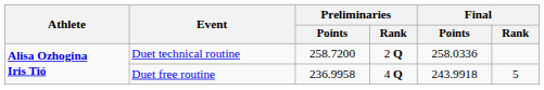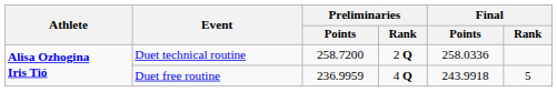 <table class="wikitable" style="text-align:center; font-size:90%; width:50%;">
 <tr>
 <th rowspan="2">Athlete</th>
 <th rowspan="2">Event</th>
 <th colspan="2">Preliminaries</th>
 <th colspan="2">Final</th>
 </tr>
 <tr style="font-size:95%">
 <th>Points</th>
 <th>Rank</th>
 <th>Points</th>
 <th>Rank</th>
 </tr>
 <tr>
 <td align=left rowspan=2><strong><a href='#'>Alisa Ozhogina</a><br><a href='#'>Iris Tió</a></strong></td>
 <td align=left><a href='#'>Duet technical routine</a></td>
 <td>258.7200</td>
 <td>2 <strong>Q</strong></td>
 <td>258.0336</td>
 <td></td>
 </tr>
 <tr>
 <td align=left><a href='#'>Duet free routine</a></td>
-<td>236.9958</td>
+<td>236.9959</td>
 <td>4 <strong>Q</strong></td>
 <td>243.9918</td>
 <td>5</td>
 </tr>
 </table>
